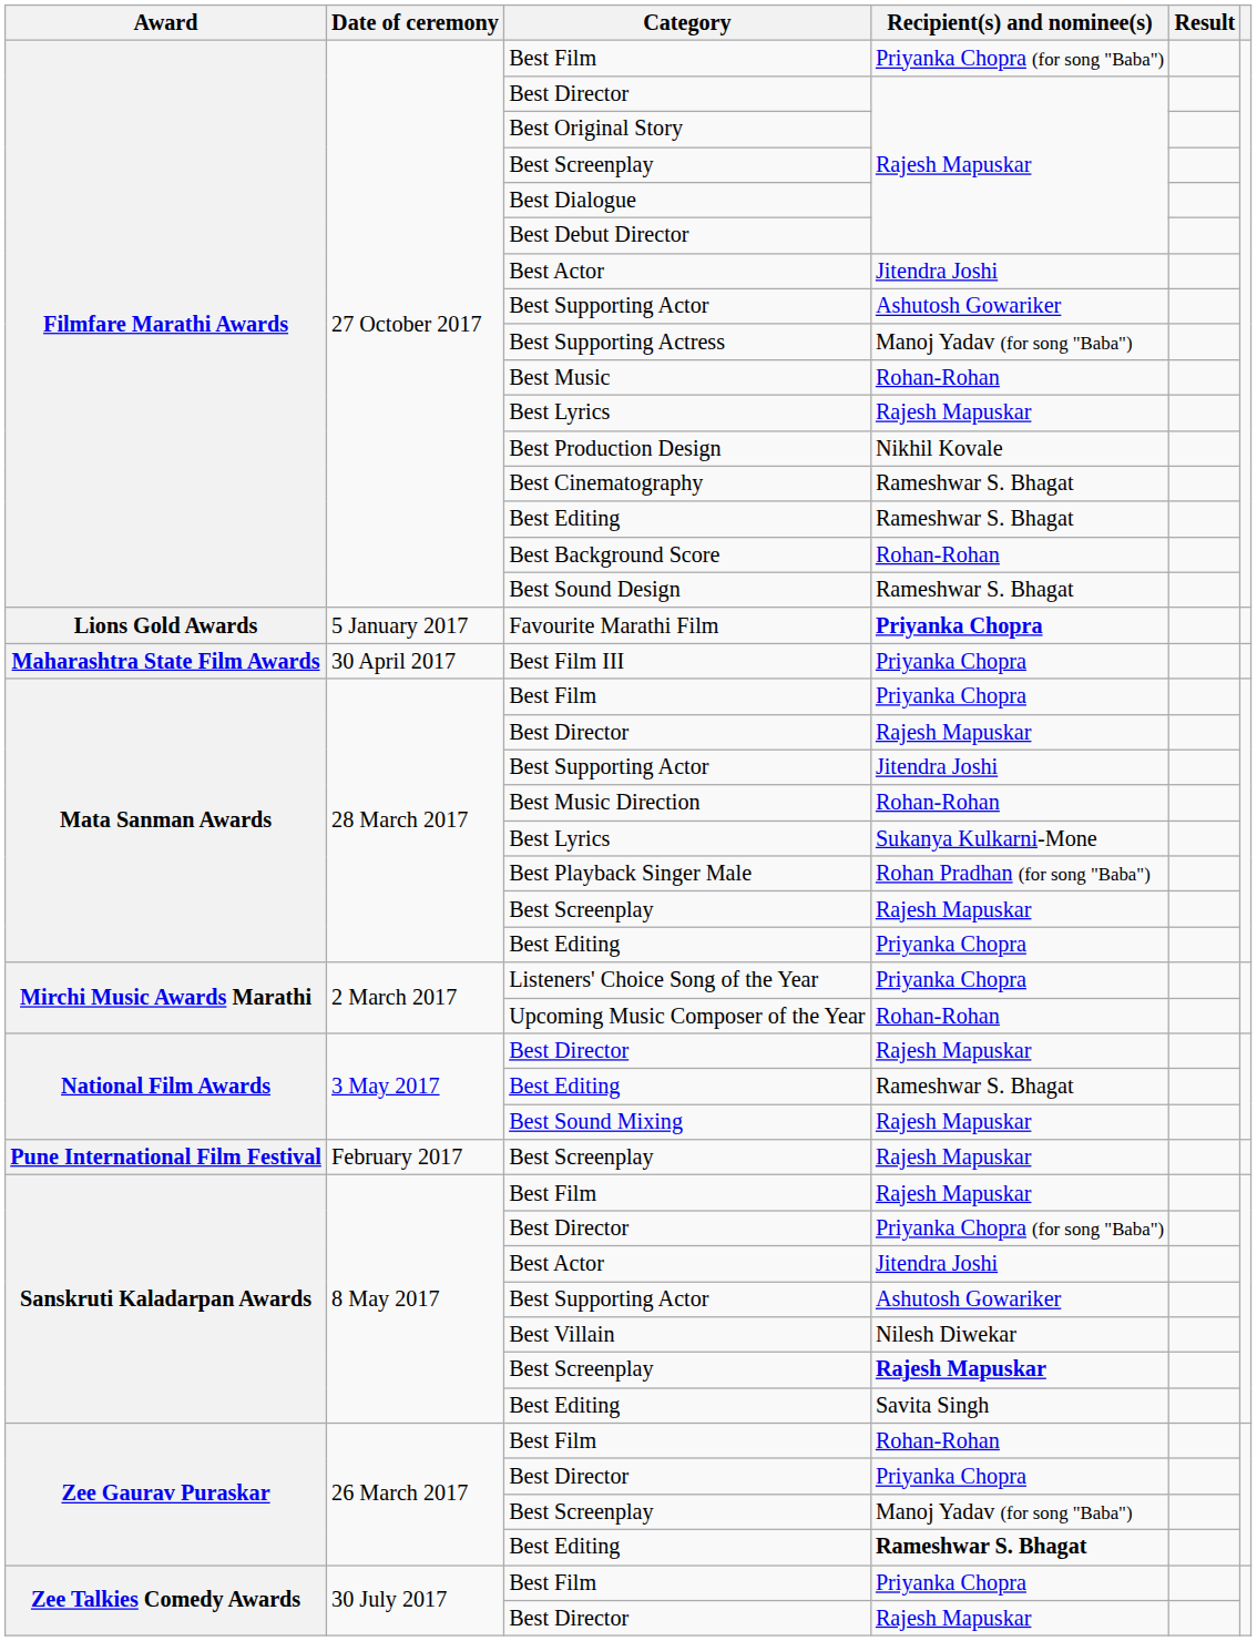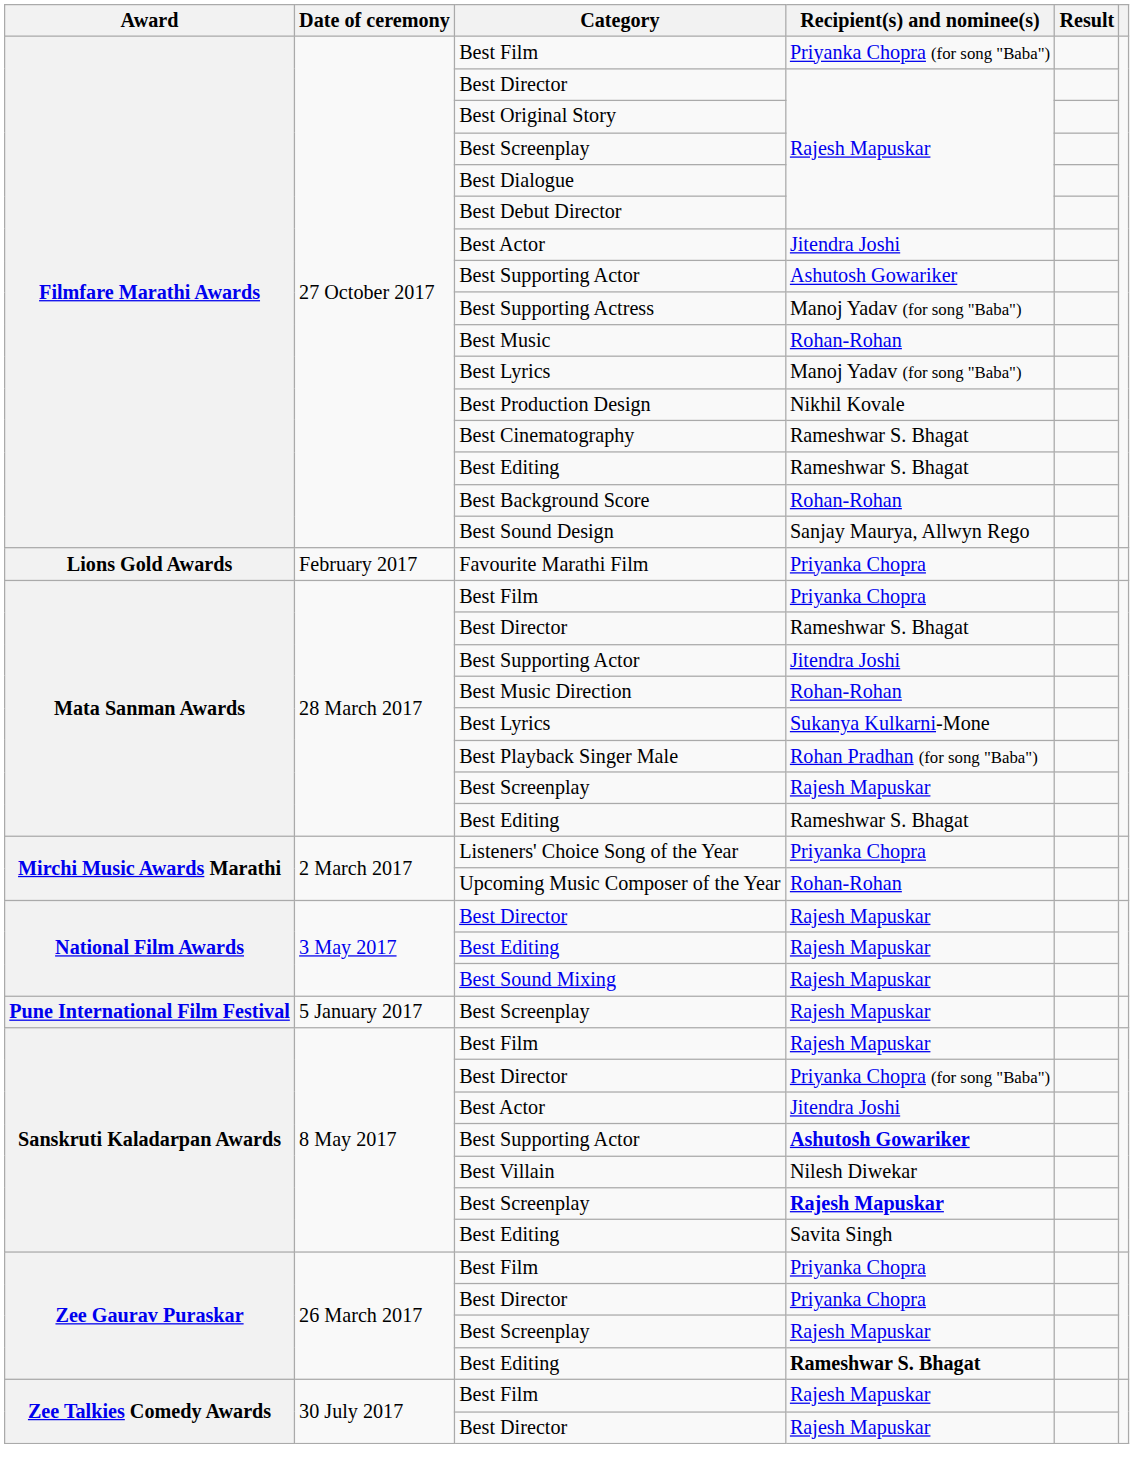 <table class="wikitable plainrowheaders sortable">
 <tr>
 <th scope="col">Award</th>
 <th scope="col">Date of ceremony</th>
 <th scope="col">Category</th>
 <th scope="col">Recipient(s) and nominee(s)</th>
 <th scope="col">Result</th>
 <th scope="col" class="unsortable"></th>
 </tr>
 <tr>
 <th scope="row" rowspan="16"><a href='#'>Filmfare Marathi Awards</a></th>
 <td rowspan="16">27 October 2017</td>
 <td>Best Film</td>
 <td><a href='#'>Priyanka Chopra</a> <small>(for song "Baba")</small></td>
 <td></td>
 <td style="text-align:center;" rowspan="16"><br></td>
 </tr>
 <tr>
 <td>Best Director</td>
 <td Rowspan="5"><a href='#'>Rajesh Mapuskar</a></td>
 <td></td>
 </tr>
 <tr>
 <td>Best Original Story</td>
 <td></td>
 </tr>
 <tr>
 <td>Best Screenplay</td>
 <td></td>
 </tr>
 <tr>
 <td>Best Dialogue</td>
 <td></td>
 </tr>
 <tr>
 <td>Best Debut Director</td>
 <td></td>
 </tr>
 <tr>
 <td>Best Actor</td>
 <td><a href='#'>Jitendra Joshi</a></td>
 <td></td>
 </tr>
 <tr>
 <td>Best Supporting Actor</td>
 <td><a href='#'>Ashutosh Gowariker</a></td>
 <td></td>
 </tr>
 <tr>
 <td>Best Supporting Actress</td>
 <td>Manoj Yadav <small>(for song "Baba")</small></td>
 <td></td>
 </tr>
 <tr>
 <td>Best Music</td>
 <td><a href='#'>Rohan-Rohan</a></td>
 <td></td>
 </tr>
 <tr>
 <td>Best Lyrics</td>
-<td><a href='#'>Rajesh Mapuskar</a></td>
+<td>Manoj Yadav <small>(for song "Baba")</small></td>
 <td></td>
 </tr>
 <tr>
 <td>Best Production Design</td>
 <td>Nikhil Kovale</td>
 <td></td>
 </tr>
 <tr>
 <td>Best Cinematography</td>
 <td>Rameshwar S. Bhagat</td>
 <td></td>
 </tr>
 <tr>
 <td>Best Editing</td>
 <td>Rameshwar S. Bhagat</td>
 <td></td>
 </tr>
 <tr>
 <td>Best Background Score</td>
 <td><a href='#'>Rohan-Rohan</a></td>
 <td></td>
 </tr>
 <tr>
 <td>Best Sound Design</td>
-<td>Rameshwar S. Bhagat</td>
+<td>Sanjay Maurya, Allwyn Rego</td>
 <td></td>
 </tr>
 <tr>
 <th scope="row">Lions Gold Awards</th>
-<td>5 January 2017</td>
+<td>February 2017</td>
 <td>Favourite Marathi Film</td>
-<td><strong><a href='#'>Priyanka Chopra</a></strong></td>
-<td></td>
-<td style="text-align:center;"></td>
-</tr>
-<tr>
-<th scope="row"><a href='#'>Maharashtra State Film Awards</a></th>
-<td>30 April 2017</td>
-<td>Best Film III</td>
 <td><a href='#'>Priyanka Chopra</a></td>
 <td></td>
 <td style="text-align:center;"></td>
 </tr>
 <tr>
 <th scope="row" rowspan="8">Mata Sanman Awards</th>
 <td rowspan="8">28 March 2017</td>
 <td>Best Film</td>
 <td><a href='#'>Priyanka Chopra</a></td>
 <td></td>
 <td style="text-align:center;" rowspan="8"></td>
 </tr>
 <tr>
 <td>Best Director</td>
-<td><a href='#'>Rajesh Mapuskar</a></td>
+<td>Rameshwar S. Bhagat</td>
 <td></td>
 </tr>
 <tr>
 <td>Best Supporting Actor</td>
 <td><a href='#'>Jitendra Joshi</a></td>
 <td></td>
 </tr>
 <tr>
 <td>Best Music Direction</td>
 <td><a href='#'>Rohan-Rohan</a></td>
 <td></td>
 </tr>
 <tr>
 <td>Best Lyrics</td>
 <td><a href='#'>Sukanya Kulkarni</a>-Mone</td>
 <td></td>
 </tr>
 <tr>
 <td>Best Playback Singer Male</td>
 <td><a href='#'>Rohan Pradhan</a> <small>(for song "Baba")</small></td>
 <td></td>
 </tr>
 <tr>
 <td>Best Screenplay</td>
 <td><a href='#'>Rajesh Mapuskar</a></td>
 <td></td>
 </tr>
 <tr>
 <td>Best Editing</td>
-<td><a href='#'>Priyanka Chopra</a></td>
+<td>Rameshwar S. Bhagat</td>
 <td></td>
 </tr>
 <tr>
 <th scope="row" rowspan="2"><a href='#'>Mirchi Music Awards</a> Marathi</th>
 <td rowspan="2">2 March 2017</td>
 <td>Listeners' Choice Song of the Year</td>
 <td><a href='#'>Priyanka Chopra</a></td>
 <td></td>
 <td style="text-align:center;" rowspan="2"><br></td>
 </tr>
 <tr>
 <td>Upcoming Music Composer of the Year</td>
 <td><a href='#'>Rohan-Rohan</a></td>
 <td></td>
 </tr>
 <tr>
 <th scope="row" rowspan="3"><a href='#'>National Film Awards</a></th>
 <td rowspan="3"><a href='#'>3 May 2017</a></td>
 <td><a href='#'>Best Director</a></td>
 <td><a href='#'>Rajesh Mapuskar</a></td>
 <td></td>
 <td style="text-align:center;" rowspan="3"></td>
 </tr>
 <tr>
 <td><a href='#'>Best Editing</a></td>
-<td>Rameshwar S. Bhagat</td>
+<td><a href='#'>Rajesh Mapuskar</a></td>
 <td></td>
 </tr>
 <tr>
 <td><a href='#'>Best Sound Mixing</a></td>
 <td><a href='#'>Rajesh Mapuskar</a></td>
 <td></td>
 </tr>
 <tr>
 <th scope="row"><a href='#'>Pune International Film Festival</a></th>
-<td>February 2017</td>
+<td>5 January 2017</td>
 <td>Best Screenplay</td>
 <td><a href='#'>Rajesh Mapuskar</a></td>
 <td></td>
 <td style="text-align:center;"></td>
 </tr>
 <tr>
 <th scope="row" rowspan="7">Sanskruti Kaladarpan Awards</th>
 <td rowspan="7">8 May 2017</td>
 <td>Best Film</td>
 <td><a href='#'>Rajesh Mapuskar</a></td>
 <td></td>
 <td style="text-align:center;" rowspan="7"><br></td>
 </tr>
 <tr>
 <td>Best Director</td>
 <td><a href='#'>Priyanka Chopra</a> <small>(for song "Baba")</small></td>
 <td></td>
 </tr>
 <tr>
 <td>Best Actor</td>
 <td><a href='#'>Jitendra Joshi</a></td>
 <td></td>
 </tr>
 <tr>
 <td>Best Supporting Actor</td>
-<td><a href='#'>Ashutosh Gowariker</a></td>
+<td><strong><a href='#'>Ashutosh Gowariker</a></strong></td>
 <td></td>
 </tr>
 <tr>
 <td>Best Villain</td>
 <td>Nilesh Diwekar</td>
 <td></td>
 </tr>
 <tr>
 <td>Best Screenplay</td>
 <td><strong><a href='#'>Rajesh Mapuskar</a></strong></td>
 <td></td>
 </tr>
 <tr>
 <td>Best Editing</td>
 <td>Savita Singh</td>
 <td></td>
 </tr>
 <tr>
 <th scope="row" rowspan="4"><a href='#'>Zee Gaurav Puraskar</a></th>
 <td rowspan="4">26 March 2017</td>
 <td>Best Film</td>
-<td><a href='#'>Rohan-Rohan</a></td>
+<td><a href='#'>Priyanka Chopra</a></td>
 <td></td>
 <td style="text-align:center;" rowspan="4"></td>
 </tr>
 <tr>
 <td>Best Director</td>
 <td><a href='#'>Priyanka Chopra</a></td>
 <td></td>
 </tr>
 <tr>
 <td>Best Screenplay</td>
-<td>Manoj Yadav <small>(for song "Baba")</small></td>
+<td><a href='#'>Rajesh Mapuskar</a></td>
 <td></td>
 </tr>
 <tr>
 <td>Best Editing</td>
 <td><strong>Rameshwar S. Bhagat</strong></td>
 <td></td>
 </tr>
 <tr>
 <th scope="row" rowspan="2"><a href='#'>Zee Talkies</a> Comedy Awards</th>
 <td rowspan="2">30 July 2017</td>
 <td>Best Film</td>
-<td><a href='#'>Priyanka Chopra</a></td>
+<td><a href='#'>Rajesh Mapuskar</a></td>
 <td></td>
 <td style="text-align:center;" rowspan="2"></td>
 </tr>
 <tr>
 <td>Best Director</td>
 <td><a href='#'>Rajesh Mapuskar</a></td>
 <td></td>
 </tr>
 </table>
